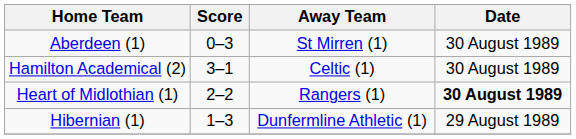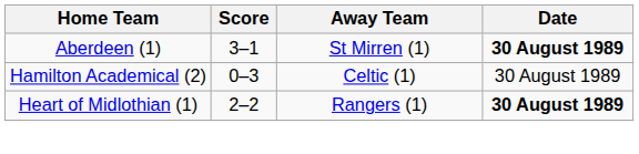 <table class="wikitable" style="text-align:center;">
 <tr>
 <th width=175>Home Team</th>
 <th width=50>Score</th>
 <th width=175>Away Team</th>
 <th width= 125>Date</th>
 </tr>
 <tr>
 <td><a href='#'>Aberdeen</a>	(1)</td>
-<td>0–3</td>
+<td>3–1</td>
 <td><a href='#'>St Mirren</a>	(1)</td>
-<td>30 August 1989</td>
+<td><strong>30 August 1989</strong></td>
 </tr>
 <tr>
 <td><a href='#'>Hamilton Academical</a>	(2)</td>
-<td>3–1</td>
+<td>0–3</td>
 <td><a href='#'>Celtic</a>	(1)</td>
 <td>30 August 1989</td>
 </tr>
 <tr>
 <td><a href='#'>Heart of Midlothian</a>	(1)</td>
 <td>2–2</td>
 <td><a href='#'>Rangers</a>	(1)</td>
 <td><strong>30 August 1989</strong></td>
 </tr>
 <tr>
-<td><a href='#'>Hibernian</a>	(1)</td>
-<td>1–3</td>
-<td><a href='#'>Dunfermline Athletic</a>	(1)</td>
-<td>29 August 1989</td>
-</tr>
-<tr>
 </tr>
 </table>
